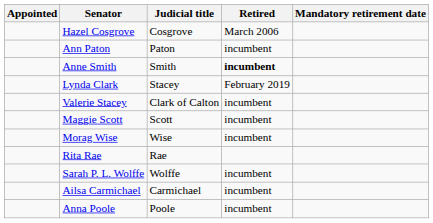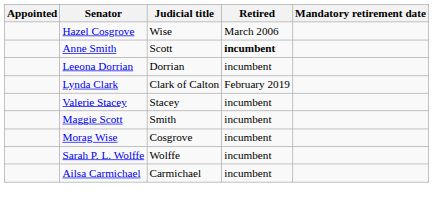 <table class="wikitable sortable">
 <tr>
 <th>Appointed</th>
 <th>Senator</th>
 <th>Judicial title</th>
 <th>Retired</th>
 <th>Mandatory retirement date</th>
 </tr>
 <tr>
 <td></td>
 <td><a href='#'>Hazel Cosgrove</a></td>
-<td>Cosgrove</td>
+<td>Wise</td>
 <td>March 2006</td>
 <td></td>
 </tr>
 <tr>
 <td></td>
-<td><a href='#'>Ann Paton</a></td>
-<td>Paton</td>
+<td><a href='#'>Anne Smith</a></td>
+<td>Scott</td>
+<td><strong>incumbent</strong></td>
+<td></td>
+</tr>
+<tr>
+<td></td>
+<td><a href='#'>Leeona Dorrian</a></td>
+<td>Dorrian</td>
 <td>incumbent</td>
 <td></td>
 </tr>
 <tr>
 <td></td>
-<td><a href='#'>Anne Smith</a></td>
-<td>Smith</td>
-<td><strong>incumbent</strong></td>
-<td></td>
-</tr>
-<tr>
-<td></td>
 <td><a href='#'>Lynda Clark</a></td>
-<td>Stacey</td>
+<td>Clark of Calton</td>
 <td>February 2019</td>
 <td></td>
 </tr>
 <tr>
 <td></td>
 <td><a href='#'>Valerie Stacey</a></td>
-<td>Clark of Calton</td>
+<td>Stacey</td>
 <td>incumbent</td>
 <td></td>
 </tr>
 <tr>
 <td></td>
 <td><a href='#'>Maggie Scott</a></td>
-<td>Scott</td>
+<td>Smith</td>
 <td>incumbent</td>
 <td></td>
 </tr>
 <tr>
 <td></td>
 <td><a href='#'>Morag Wise</a></td>
-<td>Wise</td>
+<td>Cosgrove</td>
 <td>incumbent</td>
-<td></td>
-</tr>
-<tr>
-<td></td>
-<td><a href='#'>Rita Rae</a></td>
-<td>Rae</td>
-<td></td>
 <td></td>
 </tr>
 <tr>
 <td></td>
 <td><a href='#'>Sarah P. L. Wolffe</a></td>
 <td>Wolffe</td>
 <td>incumbent</td>
 <td></td>
 </tr>
 <tr>
 <td></td>
 <td><a href='#'>Ailsa Carmichael</a></td>
 <td>Carmichael</td>
 <td>incumbent</td>
 <td></td>
 </tr>
-<tr>
-<td></td>
-<td><a href='#'>Anna Poole</a></td>
-<td>Poole</td>
-<td>incumbent</td>
-<td></td>
-</tr>
 </table>
